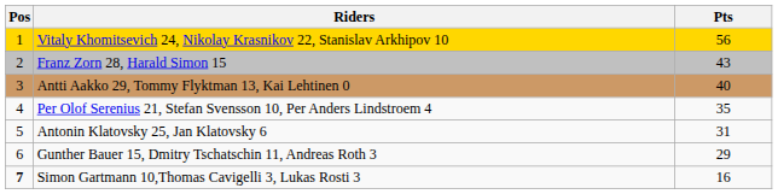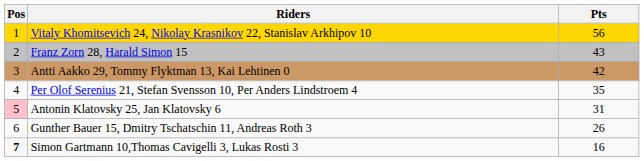 <table class="wikitable" style="font-size: 100%">
 <tr>
 <th width=20>Pos</th>
 <th width=700>Riders</th>
 <th width=100>Pts</th>
 </tr>
 <tr align=center style="background-color: gold;">
 <td>1</td>
 <td align="left"> <a href='#'>Vitaly Khomitsevich</a> 24, <a href='#'>Nikolay Krasnikov</a> 22,  Stanislav Arkhipov 10</td>
 <td>56</td>
 </tr>
 <tr align=center style="background-color: silver;">
 <td>2</td>
 <td align="left"> <a href='#'>Franz Zorn</a> 28, <a href='#'>Harald Simon</a> 15</td>
 <td>43</td>
 </tr>
 <tr align=center style="background-color: #cc9966;">
 <td>3</td>
 <td align="left"> Antti Aakko 29, Tommy Flyktman 13, Kai Lehtinen 0</td>
-<td>40</td>
+<td>42</td>
 </tr>
 <tr align=center>
 <td>4</td>
 <td align="left"> <a href='#'>Per Olof Serenius</a> 21, Stefan Svensson 10, Per Anders Lindstroem 4</td>
 <td>35</td>
 </tr>
 <tr align=center>
-<td>5</td>
+<td style="background: pink;">5</td>
 <td align="left"> Antonin Klatovsky 25, Jan Klatovsky 6</td>
 <td>31</td>
 </tr>
 <tr align=center>
 <td>6</td>
 <td align="left"> Gunther Bauer 15, Dmitry Tschatschin 11, Andreas Roth 3</td>
-<td>29</td>
+<td>26</td>
 </tr>
 <tr align=center>
 <td><strong>7</strong></td>
 <td align="left">  Simon Gartmann 10,Thomas Cavigelli 3, Lukas Rosti 3</td>
 <td>16</td>
 </tr>
 </table>
